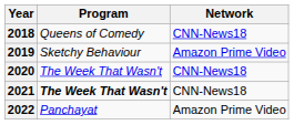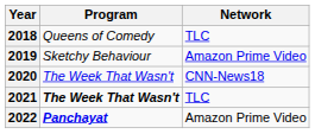 <table class="wikitable plainrowheaders">
 <tr>
 <th>Year</th>
 <th>Program</th>
 <th>Network</th>
 </tr>
 <tr>
 <th scope="row">2018</th>
 <td><em>Queens of Comedy</em></td>
-<td><a href='#'>CNN-News18</a></td>
+<td><a href='#'>TLC</a></td>
 </tr>
 <tr>
 <th scope="row">2019</th>
 <td><em>Sketchy Behaviour</em></td>
 <td><a href='#'>Amazon Prime Video</a></td>
 </tr>
 <tr>
 <th scope="row">2020</th>
 <td><em><a href='#'>The Week That Wasn't</a></em></td>
 <td><a href='#'>CNN-News18</a></td>
 </tr>
 <tr>
 <th scope="row">2021</th>
 <td><strong><em>The Week That Wasn't</em></strong></td>
-<td>CNN-News18</td>
+<td><a href='#'>TLC</a></td>
 </tr>
 <tr>
 <th scope="row">2022</th>
-<td><em><a href='#'>Panchayat</a></em></td>
+<td><strong><em><a href='#'>Panchayat</a></em></strong></td>
 <td>Amazon Prime Video</td>
 </tr>
 </table>
